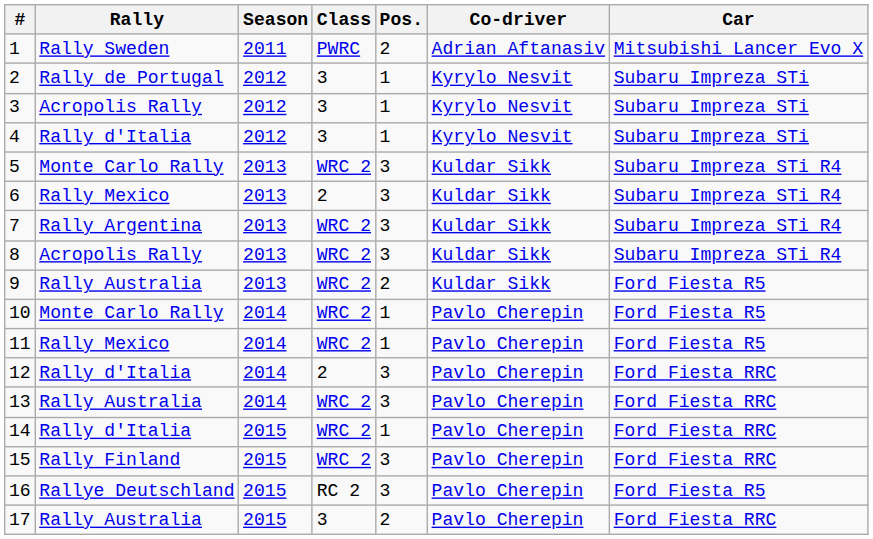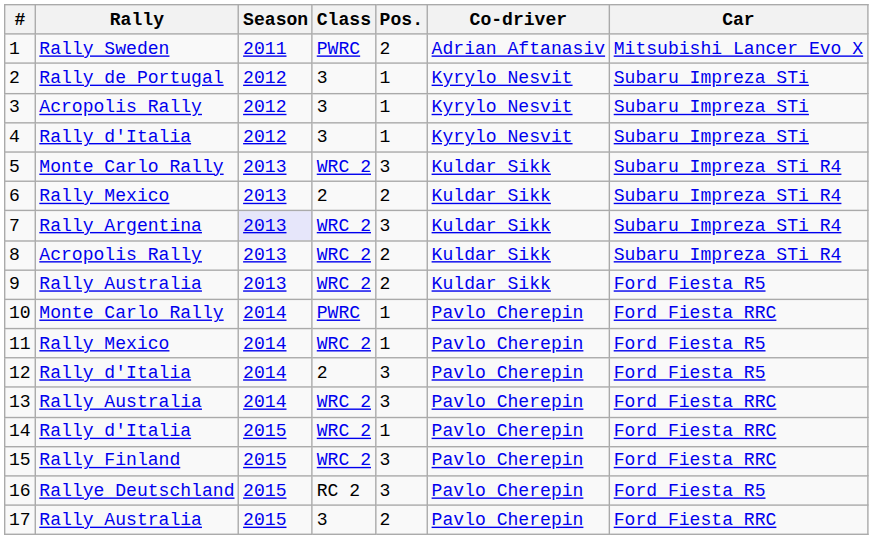 <table class="wikitable">
 <tr>
 <th>#</th>
 <th>Rally</th>
 <th>Season</th>
 <th>Class</th>
 <th>Pos.</th>
 <th>Co-driver</th>
 <th>Car</th>
 </tr>
 <tr>
 <td>1</td>
 <td> <a href='#'>Rally Sweden</a></td>
 <td><a href='#'>2011</a></td>
 <td><a href='#'>PWRC</a></td>
 <td>2</td>
 <td> <a href='#'>Adrian Aftanasiv</a></td>
 <td><a href='#'>Mitsubishi Lancer Evo X</a></td>
 </tr>
 <tr>
 <td>2</td>
 <td> <a href='#'>Rally de Portugal</a></td>
 <td><a href='#'>2012</a></td>
 <td>3</td>
 <td>1</td>
 <td> <a href='#'>Kyrylo Nesvit</a></td>
 <td><a href='#'>Subaru Impreza STi</a></td>
 </tr>
 <tr>
 <td>3</td>
 <td> <a href='#'>Acropolis Rally</a></td>
 <td><a href='#'>2012</a></td>
 <td>3</td>
 <td>1</td>
 <td> <a href='#'>Kyrylo Nesvit</a></td>
 <td><a href='#'>Subaru Impreza STi</a></td>
 </tr>
 <tr>
 <td>4</td>
 <td> <a href='#'>Rally d'Italia</a></td>
 <td><a href='#'>2012</a></td>
 <td>3</td>
 <td>1</td>
 <td> <a href='#'>Kyrylo Nesvit</a></td>
 <td><a href='#'>Subaru Impreza STi</a></td>
 </tr>
 <tr>
 <td>5</td>
 <td> <a href='#'>Monte Carlo Rally</a></td>
 <td><a href='#'>2013</a></td>
 <td><a href='#'>WRC 2</a></td>
 <td>3</td>
 <td> <a href='#'>Kuldar Sikk</a></td>
 <td><a href='#'>Subaru Impreza STi R4</a></td>
 </tr>
 <tr>
 <td>6</td>
 <td> <a href='#'>Rally Mexico</a></td>
 <td><a href='#'>2013</a></td>
 <td>2</td>
-<td>3</td>
+<td>2</td>
 <td> <a href='#'>Kuldar Sikk</a></td>
 <td><a href='#'>Subaru Impreza STi R4</a></td>
 </tr>
 <tr>
 <td>7</td>
 <td> <a href='#'>Rally Argentina</a></td>
-<td><a href='#'>2013</a></td>
+<td style="background: lavender;"><a href='#'>2013</a></td>
 <td><a href='#'>WRC 2</a></td>
 <td>3</td>
 <td> <a href='#'>Kuldar Sikk</a></td>
 <td><a href='#'>Subaru Impreza STi R4</a></td>
 </tr>
 <tr>
 <td>8</td>
 <td> <a href='#'>Acropolis Rally</a></td>
 <td><a href='#'>2013</a></td>
 <td><a href='#'>WRC 2</a></td>
-<td>3</td>
+<td>2</td>
 <td> <a href='#'>Kuldar Sikk</a></td>
 <td><a href='#'>Subaru Impreza STi R4</a></td>
 </tr>
 <tr>
 <td>9</td>
 <td> <a href='#'>Rally Australia</a></td>
 <td><a href='#'>2013</a></td>
 <td><a href='#'>WRC 2</a></td>
 <td>2</td>
 <td> <a href='#'>Kuldar Sikk</a></td>
 <td><a href='#'>Ford Fiesta R5</a></td>
 </tr>
 <tr>
 <td>10</td>
 <td> <a href='#'>Monte Carlo Rally</a></td>
 <td><a href='#'>2014</a></td>
-<td><a href='#'>WRC 2</a></td>
+<td><a href='#'>PWRC</a></td>
 <td>1</td>
 <td> <a href='#'>Pavlo Cherepin</a></td>
-<td><a href='#'>Ford Fiesta R5</a></td>
+<td><a href='#'>Ford Fiesta RRC</a></td>
 </tr>
 <tr>
 <td>11</td>
 <td> <a href='#'>Rally Mexico</a></td>
 <td><a href='#'>2014</a></td>
 <td><a href='#'>WRC 2</a></td>
 <td>1</td>
 <td> <a href='#'>Pavlo Cherepin</a></td>
 <td><a href='#'>Ford Fiesta R5</a></td>
 </tr>
 <tr>
 <td>12</td>
 <td> <a href='#'>Rally d'Italia</a></td>
 <td><a href='#'>2014</a></td>
 <td>2</td>
 <td>3</td>
 <td> <a href='#'>Pavlo Cherepin</a></td>
-<td><a href='#'>Ford Fiesta RRC</a></td>
+<td><a href='#'>Ford Fiesta R5</a></td>
 </tr>
 <tr>
 <td>13</td>
 <td> <a href='#'>Rally Australia</a></td>
 <td><a href='#'>2014</a></td>
 <td><a href='#'>WRC 2</a></td>
 <td>3</td>
 <td> <a href='#'>Pavlo Cherepin</a></td>
 <td><a href='#'>Ford Fiesta RRC</a></td>
 </tr>
 <tr>
 <td>14</td>
 <td> <a href='#'>Rally d'Italia</a></td>
 <td><a href='#'>2015</a></td>
 <td><a href='#'>WRC 2</a></td>
 <td>1</td>
 <td> <a href='#'>Pavlo Cherepin</a></td>
 <td><a href='#'>Ford Fiesta RRC</a></td>
 </tr>
 <tr>
 <td>15</td>
 <td> <a href='#'>Rally Finland</a></td>
 <td><a href='#'>2015</a></td>
 <td><a href='#'>WRC 2</a></td>
 <td>3</td>
 <td> <a href='#'>Pavlo Cherepin</a></td>
 <td><a href='#'>Ford Fiesta RRC</a></td>
 </tr>
 <tr>
 <td>16</td>
 <td> <a href='#'>Rallye Deutschland</a></td>
 <td><a href='#'>2015</a></td>
 <td>RC 2</td>
 <td>3</td>
 <td> <a href='#'>Pavlo Cherepin</a></td>
 <td><a href='#'>Ford Fiesta R5</a></td>
 </tr>
 <tr>
 <td>17</td>
 <td> <a href='#'>Rally Australia</a></td>
 <td><a href='#'>2015</a></td>
 <td>3</td>
 <td>2</td>
 <td> <a href='#'>Pavlo Cherepin</a></td>
 <td><a href='#'>Ford Fiesta RRC</a></td>
 </tr>
 </table>
